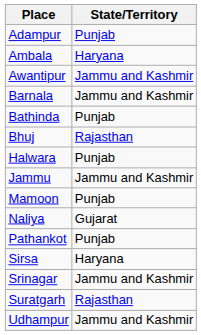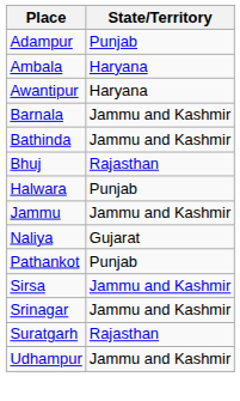 <table class="wikitable sortable" style="font-size:85%; margin:0 0 0.5em 1em; float:right;">
 <tr>
 <th>Place</th>
 <th>State/Territory</th>
 </tr>
 <tr>
 <td><a href='#'>Adampur</a></td>
 <td><a href='#'>Punjab</a></td>
 </tr>
 <tr>
 <td><a href='#'>Ambala</a></td>
 <td><a href='#'>Haryana</a></td>
 </tr>
 <tr>
 <td><a href='#'>Awantipur</a></td>
-<td><a href='#'>Jammu and Kashmir</a></td>
+<td>Haryana</td>
 </tr>
 <tr>
 <td><a href='#'>Barnala</a></td>
 <td>Jammu and Kashmir</td>
 </tr>
 <tr>
 <td><a href='#'>Bathinda</a></td>
-<td>Punjab</td>
+<td>Jammu and Kashmir</td>
 </tr>
 <tr>
 <td><a href='#'>Bhuj</a></td>
 <td><a href='#'>Rajasthan</a></td>
 </tr>
 <tr>
 <td><a href='#'>Halwara</a></td>
 <td>Punjab</td>
 </tr>
 <tr>
 <td><a href='#'>Jammu</a></td>
 <td>Jammu and Kashmir</td>
 </tr>
 <tr>
-<td><a href='#'>Mamoon</a></td>
-<td>Punjab</td>
-</tr>
-<tr>
 <td><a href='#'>Naliya</a></td>
 <td>Gujarat</td>
 </tr>
 <tr>
 <td><a href='#'>Pathankot</a></td>
 <td>Punjab</td>
 </tr>
 <tr>
 <td><a href='#'>Sirsa</a></td>
-<td>Haryana</td>
+<td><a href='#'>Jammu and Kashmir</a></td>
 </tr>
 <tr>
 <td><a href='#'>Srinagar</a></td>
 <td>Jammu and Kashmir</td>
 </tr>
 <tr>
 <td><a href='#'>Suratgarh</a></td>
 <td><a href='#'>Rajasthan</a></td>
 </tr>
 <tr>
 <td><a href='#'>Udhampur</a></td>
 <td>Jammu and Kashmir</td>
 </tr>
 </table>
